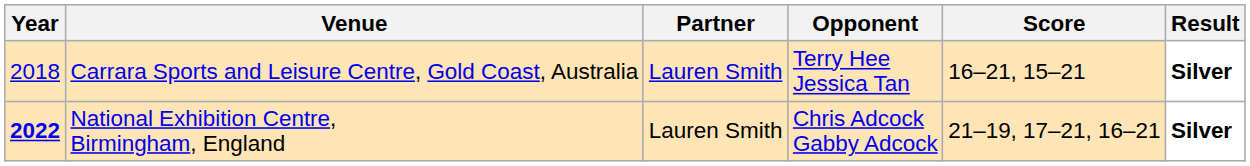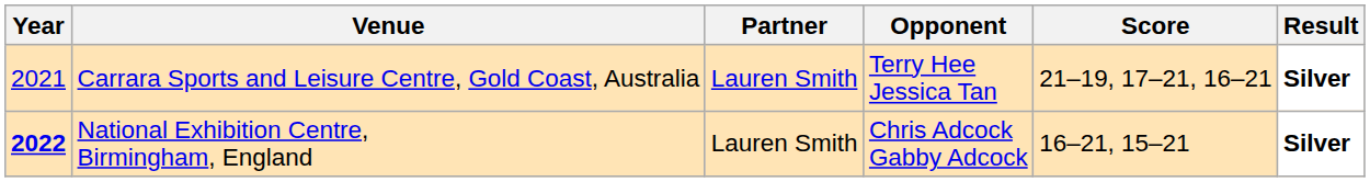 <table class="sortable wikitable" style="font-size: 90%;">
 <tr>
 <th>Year</th>
 <th>Venue</th>
 <th>Partner</th>
 <th>Opponent</th>
 <th>Score</th>
 <th>Result</th>
 </tr>
 <tr style="background:#FFE4B5">
-<td align="center"><a href='#'>2018</a></td>
+<td align="center"><a href='#'>2021</a></td>
 <td align="left"><a href='#'>Carrara Sports and Leisure Centre</a>, <a href='#'>Gold Coast</a>, Australia</td>
 <td align="left"> <a href='#'>Lauren Smith</a></td>
 <td align="left"> <a href='#'>Terry Hee</a><br> <a href='#'>Jessica Tan</a></td>
-<td align="left">16–21, 15–21</td>
+<td align="left">21–19, 17–21, 16–21</td>
 <td style="text-align:left; background:white"> <strong>Silver</strong></td>
 </tr>
 <tr style="background:#FFE4B5">
 <td align="center"><strong><a href='#'>2022</a></strong></td>
 <td align="left"><a href='#'>National Exhibition Centre</a>,<br><a href='#'>Birmingham</a>, England</td>
 <td align="left"> Lauren Smith</td>
 <td align="left"> <a href='#'>Chris Adcock</a><br> <a href='#'>Gabby Adcock</a></td>
-<td align="left">21–19, 17–21, 16–21</td>
+<td align="left">16–21, 15–21</td>
 <td style="text-align:left; background:white"> <strong>Silver</strong></td>
 </tr>
 </table>
